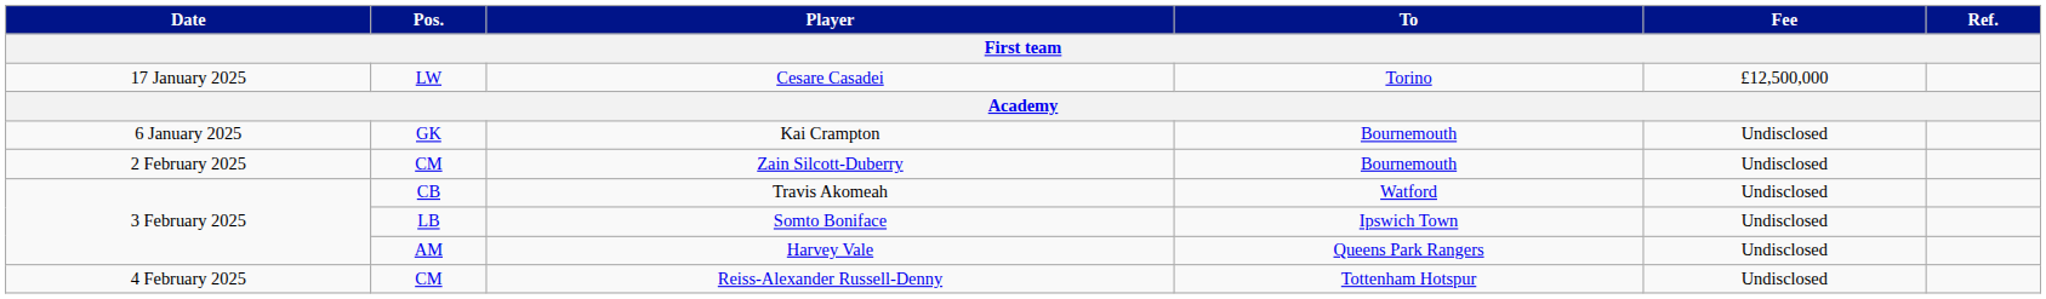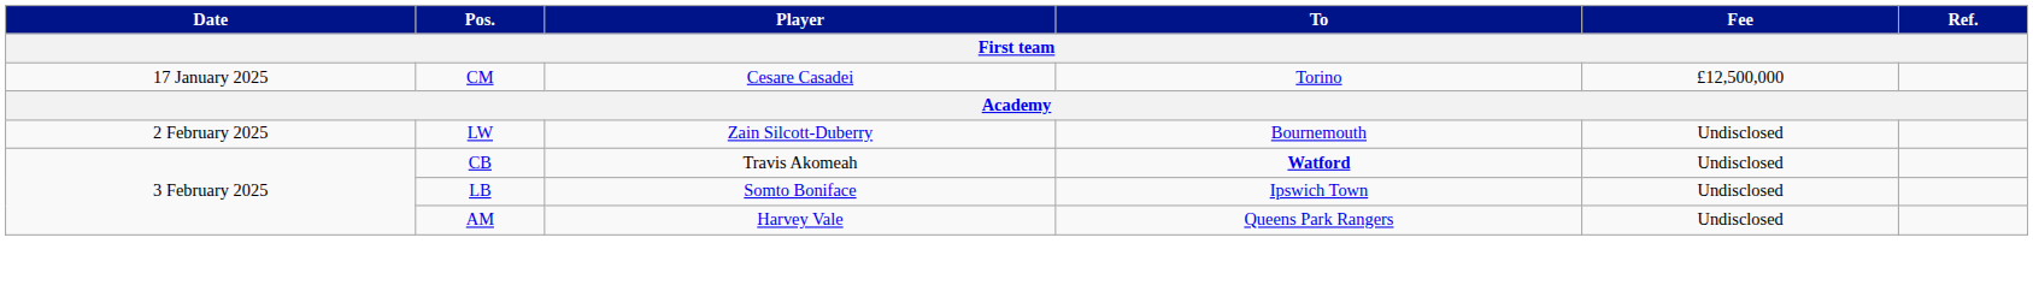 <table class="wikitable" style="text-align:center; font-size:85%; width:100%;">
 <tr>
 <th style="background:#001489; color:#FFFFFF;">Date</th>
 <th style="background:#001489; color:#FFFFFF;">Pos.</th>
 <th style="background:#001489; color:#FFFFFF;">Player</th>
 <th style="background:#001489; color:#FFFFFF;">To</th>
 <th style="background:#001489; color:#FFFFFF;">Fee</th>
 <th style="background:#001489; color:#FFFFFF;">Ref.</th>
 </tr>
 <tr>
 <th colspan=6><a href='#'>First team</a></th>
 </tr>
 <tr>
 <td>17 January 2025</td>
-<td><a href='#'>LW</a></td>
+<td><a href='#'>CM</a></td>
 <td> <a href='#'>Cesare Casadei</a></td>
 <td> <a href='#'>Torino</a></td>
 <td>£12,500,000</td>
 <td></td>
 </tr>
 <tr>
 <th colspan=6><a href='#'>Academy</a></th>
 </tr>
 <tr>
-<td 6 January 2025>6 January 2025</td>
-<td><a href='#'>GK</a></td>
-<td> Kai Crampton</td>
-<td> <a href='#'>Bournemouth</a></td>
-<td>Undisclosed</td>
-<td></td>
-</tr>
-<tr>
 <td>2 February 2025</td>
-<td><a href='#'>CM</a></td>
+<td><a href='#'>LW</a></td>
 <td> <a href='#'>Zain Silcott-Duberry</a></td>
 <td> <a href='#'>Bournemouth</a></td>
 <td>Undisclosed</td>
 <td></td>
 </tr>
 <tr>
 <td rowspan=3>3 February 2025</td>
 <td><a href='#'>CB</a></td>
 <td> Travis Akomeah</td>
-<td> <a href='#'>Watford</a></td>
+<td><strong> <a href='#'>Watford</a></strong></td>
 <td>Undisclosed</td>
 <td></td>
 </tr>
 <tr>
 <td><a href='#'>LB</a></td>
 <td> <a href='#'>Somto Boniface</a></td>
 <td> <a href='#'>Ipswich Town</a></td>
 <td>Undisclosed</td>
 <td></td>
 </tr>
 <tr>
 <td><a href='#'>AM</a></td>
 <td> <a href='#'>Harvey Vale</a></td>
 <td> <a href='#'>Queens Park Rangers</a></td>
 <td>Undisclosed</td>
 <td></td>
 </tr>
-<tr>
-<td>4 February 2025</td>
-<td><a href='#'>CM</a></td>
-<td> <a href='#'>Reiss-Alexander Russell-Denny</a></td>
-<td> <a href='#'>Tottenham Hotspur</a></td>
-<td>Undisclosed</td>
-<td></td>
-</tr>
 </table>
